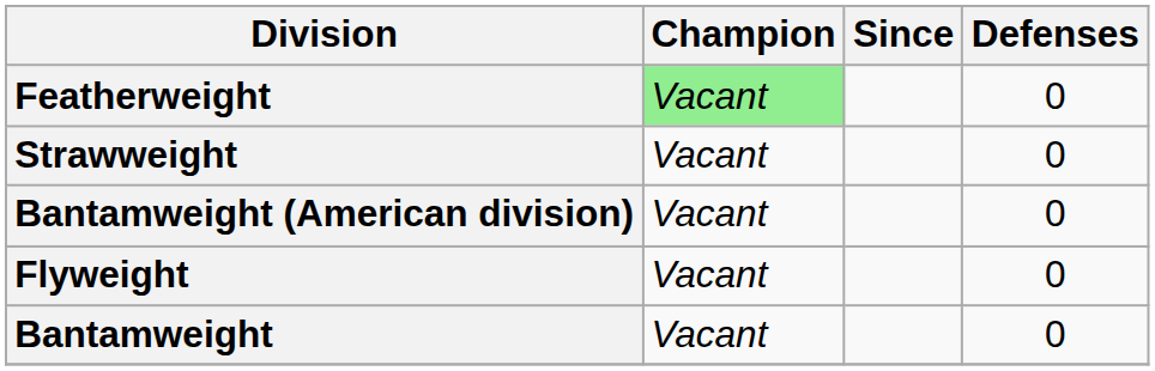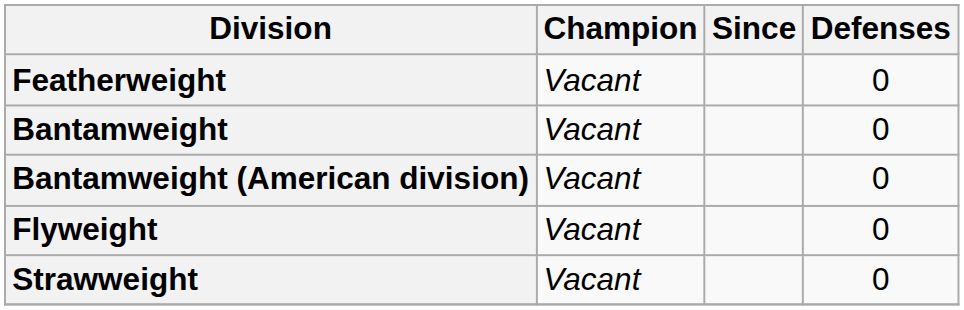 <table class="wikitable">
 <tr>
 <th>Division</th>
 <th>Champion</th>
 <th>Since</th>
 <th>Defenses</th>
 </tr>
 <tr>
 <th style="text-align:left;">Featherweight</th>
-<td style="background: lightgreen;"><em>Vacant</em></td>
+<td><em>Vacant</em></td>
 <td style="text-align:center;"></td>
 <td style="text-align:center;">0</td>
 </tr>
 <tr>
-<th style="text-align:left;">Strawweight</th>
+<th style="text-align:left;">Bantamweight</th>
 <td><em>Vacant</em></td>
 <td style="text-align:center;"></td>
 <td style="text-align:center;">0</td>
 </tr>
 <tr>
 <th style="text-align:left;">Bantamweight (American division)</th>
 <td><em>Vacant</em></td>
 <td style="text-align:center;"></td>
 <td style="text-align:center;">0</td>
 </tr>
 <tr>
 <th style="text-align:left;">Flyweight</th>
 <td><em>Vacant</em></td>
 <td style="text-align:center;"></td>
 <td style="text-align:center;">0</td>
 </tr>
 <tr>
-<th style="text-align:left;">Bantamweight</th>
+<th style="text-align:left;">Strawweight</th>
 <td><em>Vacant</em></td>
 <td style="text-align:center;"></td>
 <td style="text-align:center;">0</td>
 </tr>
 <tr>
 </tr>
 </table>
